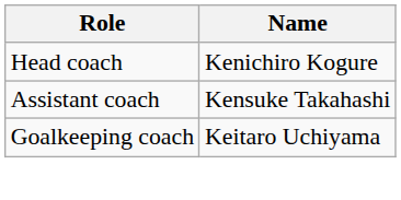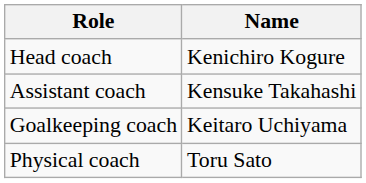 <table class="wikitable">
 <tr>
 <th>Role</th>
 <th>Name</th>
 </tr>
 <tr>
 <td>Head coach</td>
 <td> Kenichiro Kogure</td>
 </tr>
 <tr>
 <td>Assistant coach</td>
 <td> Kensuke Takahashi</td>
 </tr>
 <tr>
 <td>Goalkeeping coach</td>
 <td> Keitaro Uchiyama</td>
 </tr>
+<tr>
+<td>Physical coach</td>
+<td> Toru Sato</td>
+</tr>
 </table>
